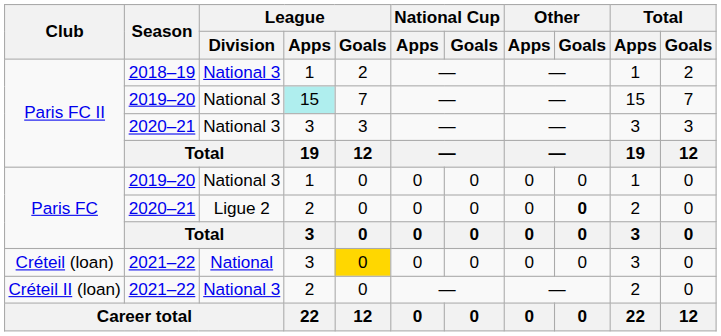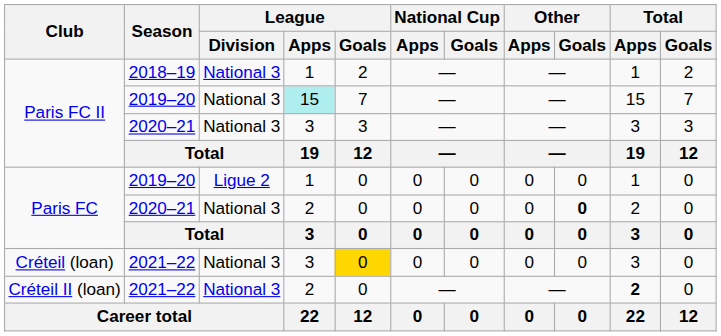 <table class="wikitable" style="text-align:center">
 <tr>
 <th rowspan="2">Club</th>
 <th rowspan="2">Season</th>
 <th colspan="3">League</th>
 <th colspan="2">National Cup</th>
 <th colspan="2">Other</th>
 <th colspan="2">Total</th>
 </tr>
 <tr>
 <th>Division</th>
 <th>Apps</th>
 <th>Goals</th>
 <th>Apps</th>
 <th>Goals</th>
 <th>Apps</th>
 <th>Goals</th>
 <th>Apps</th>
 <th>Goals</th>
 </tr>
 <tr>
 <td rowspan="4"><a href='#'>Paris FC II</a></td>
 <td><a href='#'>2018–19</a></td>
 <td><a href='#'>National 3</a></td>
 <td>1</td>
 <td>2</td>
 <td colspan="2">—</td>
 <td colspan="2">—</td>
 <td>1</td>
 <td>2</td>
 </tr>
 <tr>
 <td><a href='#'>2019–20</a></td>
 <td>National 3</td>
 <td style="background: paleturquoise;">15</td>
 <td>7</td>
 <td colspan="2">—</td>
 <td colspan="2">—</td>
 <td>15</td>
 <td>7</td>
 </tr>
 <tr>
 <td><a href='#'>2020–21</a></td>
 <td>National 3</td>
 <td>3</td>
 <td>3</td>
 <td colspan="2">—</td>
 <td colspan="2">—</td>
 <td>3</td>
 <td>3</td>
 </tr>
 <tr>
 <th colspan="2">Total</th>
 <th>19</th>
 <th>12</th>
 <th colspan="2">—</th>
 <th colspan="2">—</th>
 <th>19</th>
 <th>12</th>
 </tr>
 <tr>
 <td rowspan="3"><a href='#'>Paris FC</a></td>
 <td><a href='#'>2019–20</a></td>
-<td>National 3</td>
+<td><a href='#'>Ligue 2</a></td>
 <td>1</td>
 <td>0</td>
 <td>0</td>
 <td>0</td>
 <td>0</td>
 <td>0</td>
 <td>1</td>
 <td>0</td>
 </tr>
 <tr>
 <td><a href='#'>2020–21</a></td>
-<td>Ligue 2</td>
+<td>National 3</td>
 <td>2</td>
 <td>0</td>
 <td>0</td>
 <td>0</td>
 <td>0</td>
 <td><strong>0</strong></td>
 <td>2</td>
 <td>0</td>
 </tr>
 <tr>
 <th colspan="2">Total</th>
 <th>3</th>
 <th>0</th>
 <th>0</th>
 <th>0</th>
 <th>0</th>
 <th>0</th>
 <th>3</th>
 <th>0</th>
 </tr>
 <tr>
 <td><a href='#'>Créteil</a> (loan)</td>
 <td><a href='#'>2021–22</a></td>
-<td><a href='#'>National</a></td>
+<td>National 3</td>
 <td>3</td>
 <td style="background: gold;">0</td>
 <td>0</td>
 <td>0</td>
 <td>0</td>
 <td>0</td>
 <td>3</td>
 <td>0</td>
 </tr>
 <tr>
 <td><a href='#'>Créteil II</a> (loan)</td>
 <td><a href='#'>2021–22</a></td>
 <td><a href='#'>National 3</a></td>
 <td>2</td>
 <td>0</td>
 <td colspan="2">—</td>
 <td colspan="2">—</td>
-<td>2</td>
+<td><strong>2</strong></td>
 <td>0</td>
 </tr>
 <tr>
 <th colspan="3">Career total</th>
 <th>22</th>
 <th>12</th>
 <th>0</th>
 <th>0</th>
 <th>0</th>
 <th>0</th>
 <th>22</th>
 <th>12</th>
 </tr>
 </table>
